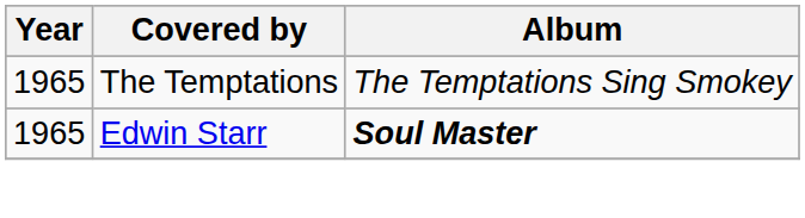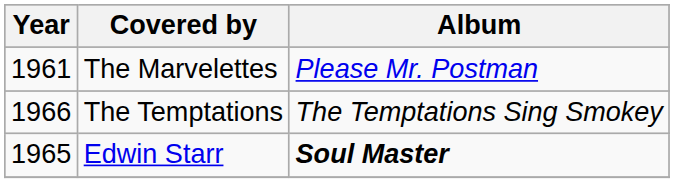 <table class="wikitable">
 <tr>
 <th>Year</th>
 <th>Covered by</th>
 <th>Album</th>
 </tr>
 <tr>
-<td>1965</td>
+<td>1961</td>
+<td>The Marvelettes</td>
+<td><em><a href='#'>Please Mr. Postman</a></em></td>
+</tr>
+<tr>
+<td>1966</td>
 <td>The Temptations</td>
 <td><em>The Temptations Sing Smokey</em></td>
 </tr>
 <tr>
 <td>1965</td>
 <td><a href='#'>Edwin Starr</a></td>
 <td><strong><em>Soul Master</em></strong></td>
 </tr>
 <tr>
 </tr>
 </table>
